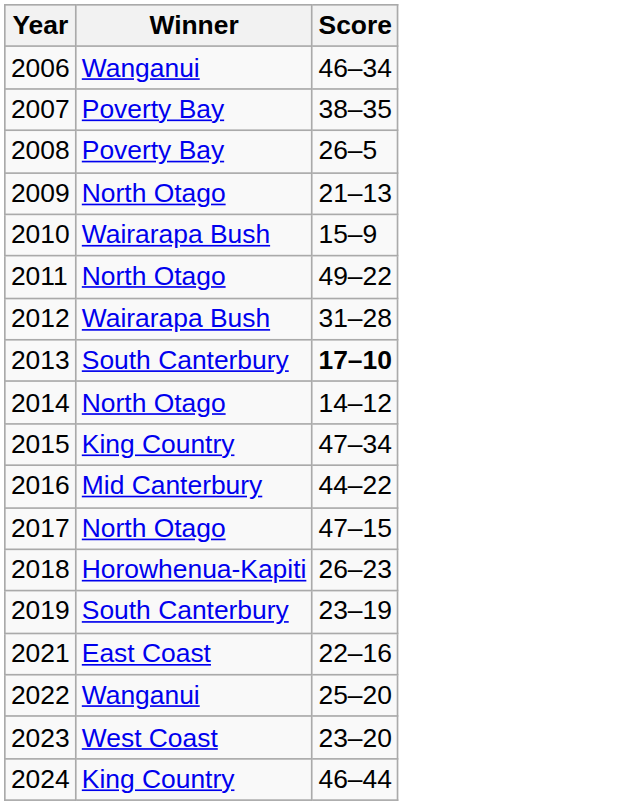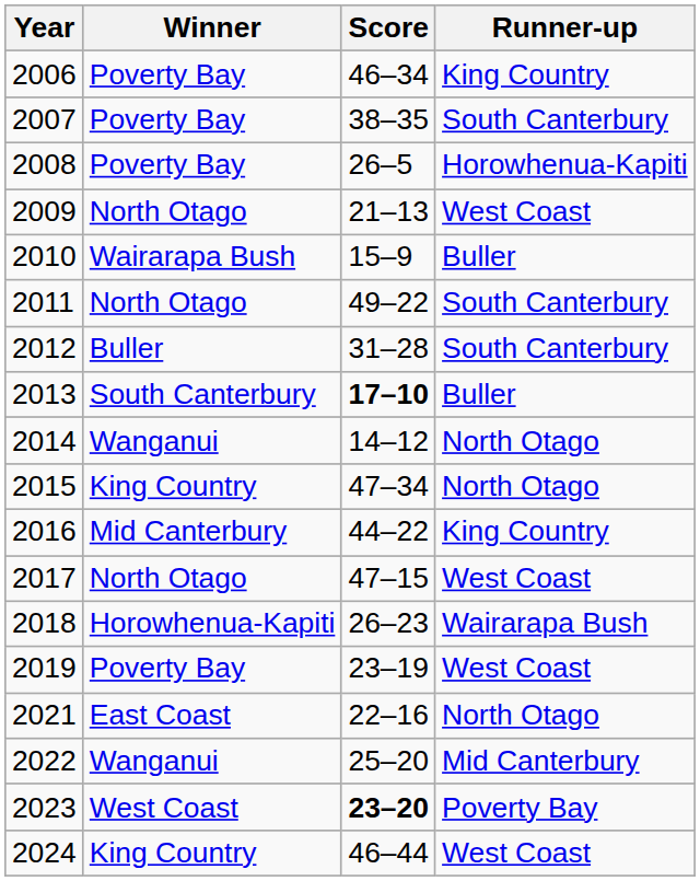 <table class="wikitable sortable">
 <tr>
 <th>Year</th>
 <th>Winner</th>
 <th>Score</th>
+<th>Runner-up</th>
 </tr>
 <tr>
 <td>2006</td>
-<td><a href='#'>Wanganui</a></td>
+<td><a href='#'>Poverty Bay</a></td>
 <td>46–34</td>
+<td><a href='#'>King Country</a></td>
 </tr>
 <tr>
 <td>2007</td>
 <td><a href='#'>Poverty Bay</a></td>
 <td>38–35</td>
+<td><a href='#'>South Canterbury</a></td>
 </tr>
 <tr>
 <td>2008</td>
 <td><a href='#'>Poverty Bay</a></td>
 <td>26–5</td>
+<td><a href='#'>Horowhenua-Kapiti</a></td>
 </tr>
 <tr>
 <td>2009</td>
 <td><a href='#'>North Otago</a></td>
 <td>21–13</td>
+<td><a href='#'>West Coast</a></td>
 </tr>
 <tr>
 <td>2010</td>
 <td><a href='#'>Wairarapa Bush</a></td>
 <td>15–9</td>
+<td><a href='#'>Buller</a></td>
 </tr>
 <tr>
 <td>2011</td>
 <td><a href='#'>North Otago</a></td>
 <td>49–22</td>
+<td><a href='#'>South Canterbury</a></td>
 </tr>
 <tr>
 <td>2012</td>
-<td><a href='#'>Wairarapa Bush</a></td>
+<td><a href='#'>Buller</a></td>
 <td>31–28</td>
+<td><a href='#'>South Canterbury</a></td>
 </tr>
 <tr>
 <td>2013</td>
 <td><a href='#'>South Canterbury</a></td>
 <td><strong>17–10</strong></td>
+<td><a href='#'>Buller</a></td>
 </tr>
 <tr>
 <td>2014</td>
+<td><a href='#'>Wanganui</a></td>
+<td>14–12</td>
 <td><a href='#'>North Otago</a></td>
-<td>14–12</td>
 </tr>
 <tr>
 <td>2015</td>
 <td><a href='#'>King Country</a></td>
 <td>47–34</td>
+<td><a href='#'>North Otago</a></td>
 </tr>
 <tr>
 <td>2016</td>
 <td><a href='#'>Mid Canterbury</a></td>
 <td>44–22</td>
+<td><a href='#'>King Country</a></td>
 </tr>
 <tr>
 <td>2017</td>
 <td><a href='#'>North Otago</a></td>
 <td>47–15</td>
+<td><a href='#'>West Coast</a></td>
 </tr>
 <tr>
 <td>2018</td>
 <td><a href='#'>Horowhenua-Kapiti</a></td>
 <td>26–23</td>
+<td><a href='#'>Wairarapa Bush</a></td>
 </tr>
 <tr>
 <td>2019</td>
-<td><a href='#'>South Canterbury</a></td>
+<td><a href='#'>Poverty Bay</a></td>
 <td>23–19</td>
+<td><a href='#'>West Coast</a></td>
 </tr>
 <tr>
 <td>2021</td>
 <td><a href='#'>East Coast</a></td>
 <td>22–16</td>
+<td><a href='#'>North Otago</a></td>
 </tr>
 <tr>
 <td>2022</td>
 <td><a href='#'>Wanganui</a></td>
 <td>25–20</td>
+<td><a href='#'>Mid Canterbury</a></td>
 </tr>
 <tr>
 <td>2023</td>
 <td><a href='#'>West Coast</a></td>
-<td>23–20</td>
+<td><strong>23–20</strong></td>
+<td><a href='#'>Poverty Bay</a></td>
 </tr>
 <tr>
 <td>2024</td>
 <td><a href='#'>King Country</a></td>
 <td>46–44</td>
+<td><a href='#'>West Coast</a></td>
 </tr>
 </table>
